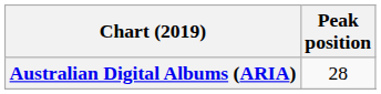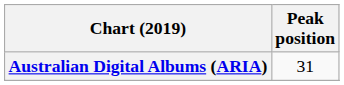 <table class="wikitable sortable plainrowheaders" style="text-align:center">
 <tr>
 <th scope="col">Chart (2019)</th>
 <th scope="col">Peak<br>position</th>
 </tr>
 <tr>
 <th scope="row"><a href='#'>Australian Digital Albums</a> (<a href='#'>ARIA</a>)</th>
-<td>28</td>
+<td>31</td>
 </tr>
 <tr>
 </tr>
 <tr>
 </tr>
 <tr>
 </tr>
 <tr>
 </tr>
 <tr>
 </tr>
 </table>
